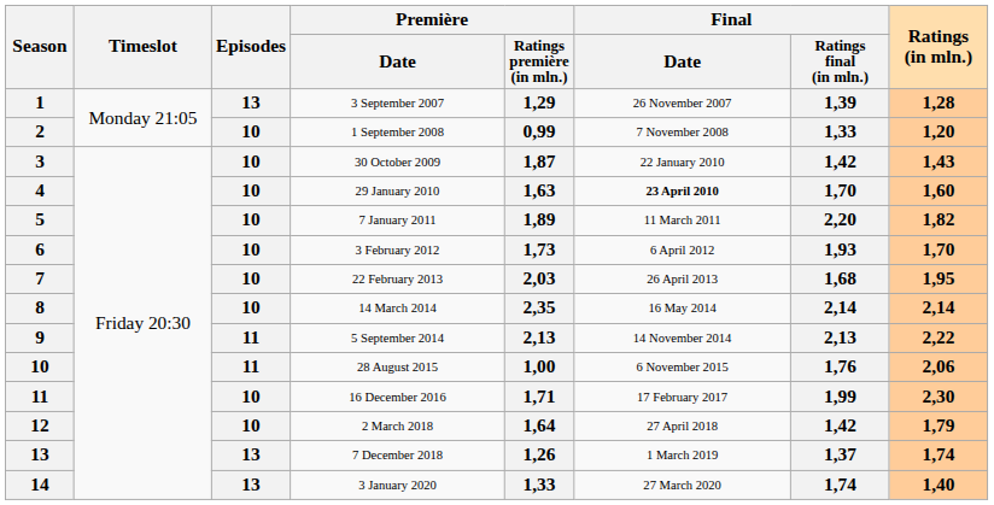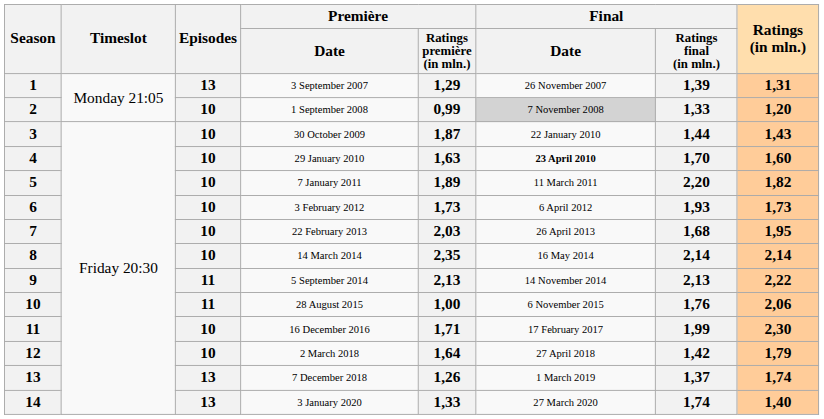 <table class="wikitable">
 <tr>
 <th style="width:7%;" rowspan="2">Season</th>
 <th style="width:14%;" rowspan="2">Timeslot</th>
 <th style="width:8%;" rowspan="2">Episodes</th>
 <th colspan="2">Première</th>
 <th colspan="2">Final</th>
 <th style="width:10%; background:#ffdead;" rowspan="2">Ratings<br>(in mln.)</th>
 </tr>
 <tr>
 <th>Date</th>
 <th style="width:7%; font-size:smaller; line-height:100%;" span>Ratings<br>première<br>(in mln.)</th>
 <th>Date</th>
 <th style="width:10%; font-size:smaller; line-height:100%;" span>Ratings<br>final<br>(in mln.)</th>
 </tr>
 <tr>
 <th><strong>1</strong></th>
 <td rowspan="2" style="text-align:center;">Monday 21:05</td>
 <th>13</th>
 <td style="text-align:center;font-size:11px;line-height:110%">3 September 2007</td>
 <th>1,29</th>
 <td style="text-align:center;font-size:11px;line-height:110%">26 November 2007</td>
 <th>1,39</th>
-<th style="background:#fc9;">1,28</th>
+<th style="background:#fc9;">1,31</th>
 </tr>
 <tr>
 <th><strong>2</strong></th>
 <th>10</th>
 <td style="text-align:center;font-size:11px;line-height:110%">1 September 2008</td>
 <th>0,99</th>
-<td style="text-align:center;font-size:11px;line-height:110%">7 November 2008</td>
+<td style="background: lightgrey; text-align:center;font-size:11px;line-height:110%">7 November 2008</td>
 <th>1,33</th>
 <th style="background:#fc9;">1,20</th>
 </tr>
 <tr>
 <th><strong>3</strong></th>
 <td rowspan="12" style="text-align:center;">Friday 20:30</td>
 <th>10</th>
 <td style="text-align:center;font-size:11px;line-height:110%">30 October 2009</td>
 <th>1,87</th>
 <td style="text-align:center;font-size:11px;line-height:110%">22 January 2010</td>
-<th>1,42</th>
+<th>1,44</th>
 <th style="background:#fc9;">1,43</th>
 </tr>
 <tr>
 <th><strong>4</strong></th>
 <th>10</th>
 <td style="text-align:center;font-size:11px;line-height:110%">29 January 2010</td>
 <th>1,63</th>
 <td style="text-align:center;font-size:11px;line-height:110%"><strong>23 April 2010</strong></td>
 <th>1,70</th>
 <th style="background:#fc9;">1,60</th>
 </tr>
 <tr>
 <th><strong>5</strong></th>
 <th>10</th>
 <td style="text-align:center;font-size:11px;line-height:110%">7 January 2011</td>
 <th>1,89</th>
 <td style="text-align:center;font-size:11px;line-height:110%">11 March 2011</td>
 <th>2,20</th>
 <th style="background:#fc9;">1,82</th>
 </tr>
 <tr>
 <th><strong>6</strong></th>
 <th>10</th>
 <td style="text-align:center;font-size:11px;line-height:110%">3 February 2012</td>
 <th>1,73</th>
 <td style="text-align:center;font-size:11px;line-height:110%">6 April 2012</td>
 <th>1,93</th>
-<th style="background:#fc9;">1,70</th>
+<th style="background:#fc9;">1,73</th>
 </tr>
 <tr>
 <th><strong>7</strong></th>
 <th>10</th>
 <td style="text-align:center;font-size:11px;line-height:110%">22 February 2013</td>
 <th>2,03</th>
 <td style="text-align:center;font-size:11px;line-height:110%">26 April 2013</td>
 <th>1,68</th>
 <th style="background:#fc9;">1,95</th>
 </tr>
 <tr>
 <th><strong>8</strong></th>
 <th>10</th>
 <td style="text-align:center;font-size:11px;line-height:110%">14 March 2014</td>
 <th>2,35</th>
 <td style="text-align:center;font-size:11px;line-height:110%">16 May 2014</td>
 <th>2,14</th>
 <th style="background:#fc9;">2,14</th>
 </tr>
 <tr>
 <th><strong>9</strong></th>
 <th>11</th>
 <td style="text-align:center;font-size:11px;line-height:110%">5 September 2014</td>
 <th>2,13</th>
 <td style="text-align:center;font-size:11px;line-height:110%">14 November 2014</td>
 <th>2,13</th>
 <th style="background:#fc9;">2,22</th>
 </tr>
 <tr>
 <th><strong>10</strong></th>
 <th>11</th>
 <td style="text-align:center;font-size:11px;line-height:110%">28 August 2015</td>
 <th>1,00</th>
 <td style="text-align:center;font-size:11px;line-height:110%">6 November 2015</td>
 <th>1,76</th>
 <th style="background:#fc9;">2,06</th>
 </tr>
 <tr>
 <th><strong>11</strong></th>
 <th>10</th>
 <td style="text-align:center;font-size:11px;line-height:110%">16 December 2016</td>
 <th>1,71</th>
 <td style="text-align:center;font-size:11px;line-height:110%">17 February 2017</td>
 <th>1,99</th>
 <th style="background:#fc9;">2,30</th>
 </tr>
 <tr>
 <th><strong>12</strong></th>
 <th>10</th>
 <td style="text-align:center;font-size:11px;line-height:110%">2 March 2018</td>
 <th>1,64</th>
 <td style="text-align:center;font-size:11px;line-height:110%">27 April 2018</td>
 <th>1,42</th>
 <th style="background:#fc9;">1,79</th>
 </tr>
 <tr>
 <th><strong>13</strong></th>
 <th>13</th>
 <td style="text-align:center;font-size:11px;line-height:110%">7 December 2018</td>
 <th>1,26</th>
 <td style="text-align:center;font-size:11px;line-height:110%">1 March 2019</td>
 <th>1,37</th>
 <th style="background:#fc9;">1,74</th>
 </tr>
 <tr>
 <th><strong>14</strong></th>
 <th>13</th>
 <td style="text-align:center;font-size:11px;line-height:110%">3 January 2020</td>
 <th>1,33</th>
 <td style="text-align:center;font-size:11px;line-height:110%">27 March 2020</td>
 <th>1,74</th>
 <th style="background:#fc9;">1,40</th>
 </tr>
 </table>
